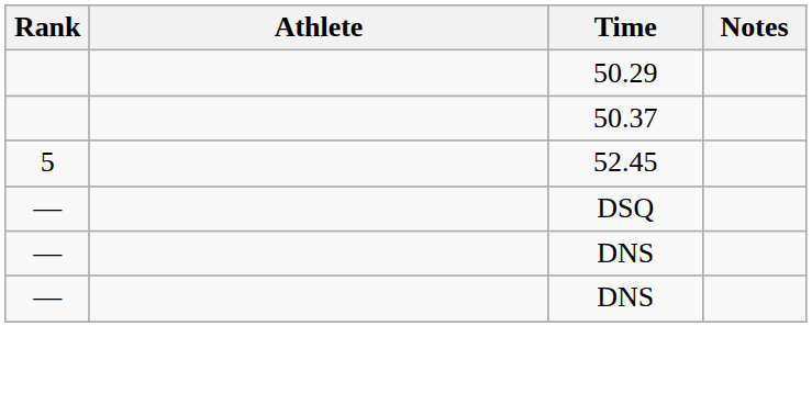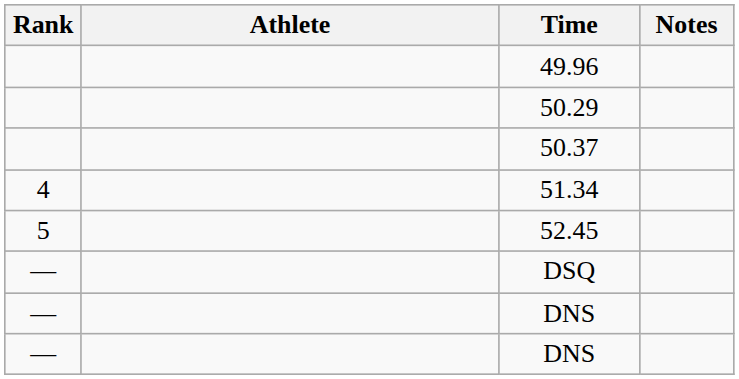 <table class="wikitable" style="text-align:center">
 <tr>
 <th width=40>Rank</th>
 <th width=250>Athlete</th>
 <th width=80>Time</th>
 <th width=50>Notes</th>
+</tr>
+<tr>
+<td></td>
+<td align=left></td>
+<td>49.96</td>
+<td></td>
 </tr>
 <tr>
 <td></td>
 <td align=left></td>
 <td>50.29</td>
 <td></td>
 </tr>
 <tr>
 <td></td>
 <td align=left></td>
 <td>50.37</td>
+<td></td>
+</tr>
+<tr>
+<td>4</td>
+<td align=left></td>
+<td>51.34</td>
 <td></td>
 </tr>
 <tr>
 <td>5</td>
 <td align=left></td>
 <td>52.45</td>
 <td></td>
 </tr>
 <tr>
 <td>—</td>
 <td align=left></td>
 <td>DSQ</td>
 <td></td>
 </tr>
 <tr>
 <td>—</td>
 <td align=left></td>
 <td>DNS</td>
 <td></td>
 </tr>
 <tr>
 <td>—</td>
 <td align=left></td>
 <td>DNS</td>
 <td></td>
 </tr>
 </table>
